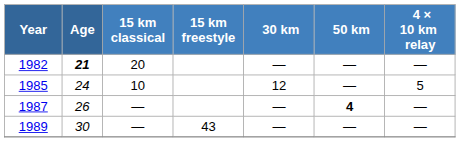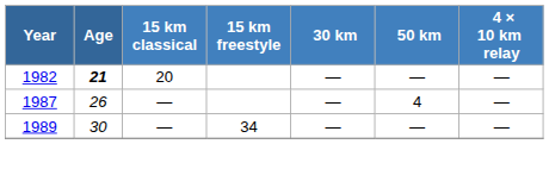 <table class="wikitable" style="font-size:95%; text-align:center; border:grey solid 1px; border-collapse:collapse; background:#ffffff;">
 <tr>
 <th style="background-color:#369; color:white; width:60px;"> Year </th>
 <th style="background-color:#369; color:white; width:40px;"> Age </th>
 <th style="background-color:#4180be; color:white; width:75px;"> 15 km <br> classical </th>
 <th style="background-color:#4180be; color:white; width:75px;"> 15 km <br> freestyle </th>
 <th style="background-color:#4180be; color:white; width:75px;"> 30 km</th>
 <th style="background-color:#4180be; color:white; width:75px;"> 50 km</th>
 <th style="background-color:#4180be; color:white; width:75px;"> 4 × 10 km <br> relay </th>
 </tr>
 <tr>
 <td><a href='#'>1982</a></td>
 <td><strong><em>21</em></strong></td>
 <td>20</td>
 <td></td>
 <td>—</td>
 <td>—</td>
 <td>—</td>
 </tr>
 <tr>
-<td><a href='#'>1985</a></td>
-<td><em>24</em></td>
-<td>10</td>
-<td></td>
-<td>12</td>
-<td>—</td>
-<td>5</td>
-</tr>
-<tr>
 <td><a href='#'>1987</a></td>
 <td><em>26</em></td>
 <td>—</td>
 <td></td>
 <td>—</td>
-<td><strong>4</strong></td>
+<td>4</td>
 <td>—</td>
 </tr>
 <tr>
 <td><a href='#'>1989</a></td>
 <td><em>30</em></td>
 <td>—</td>
-<td>43</td>
+<td>34</td>
 <td>—</td>
 <td>—</td>
 <td>—</td>
 </tr>
 <tr>
 </tr>
 </table>
